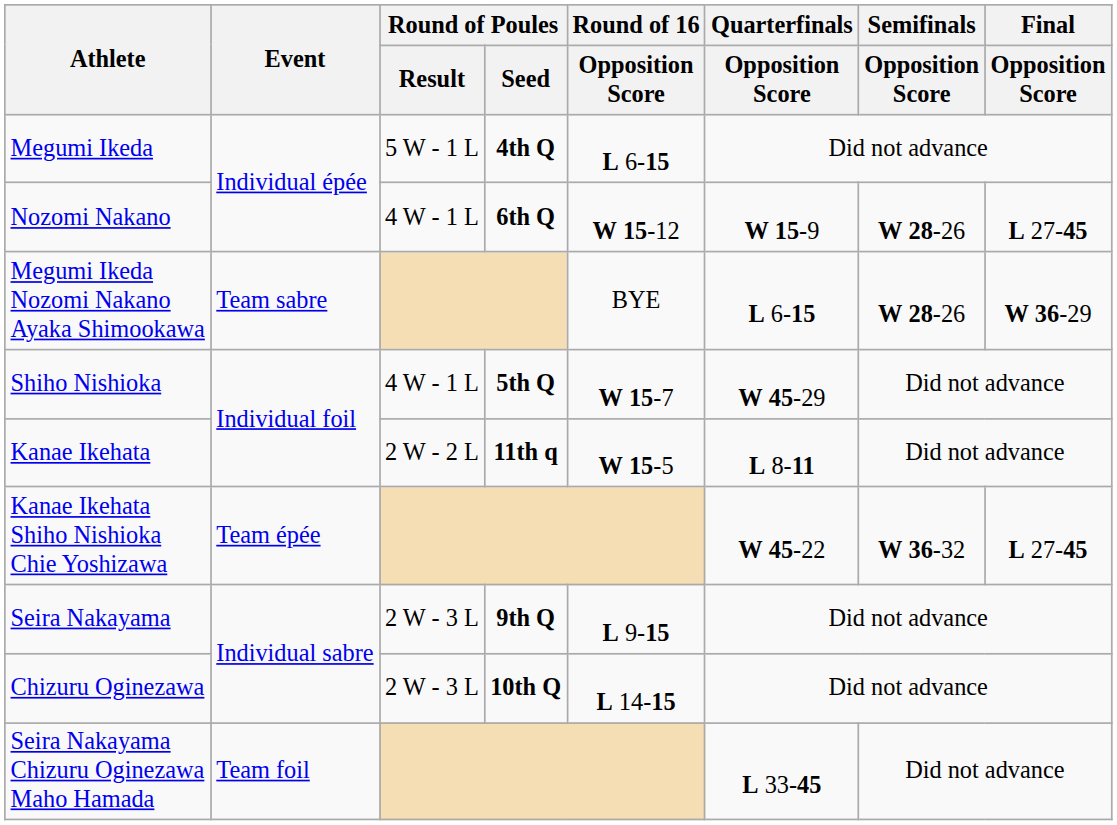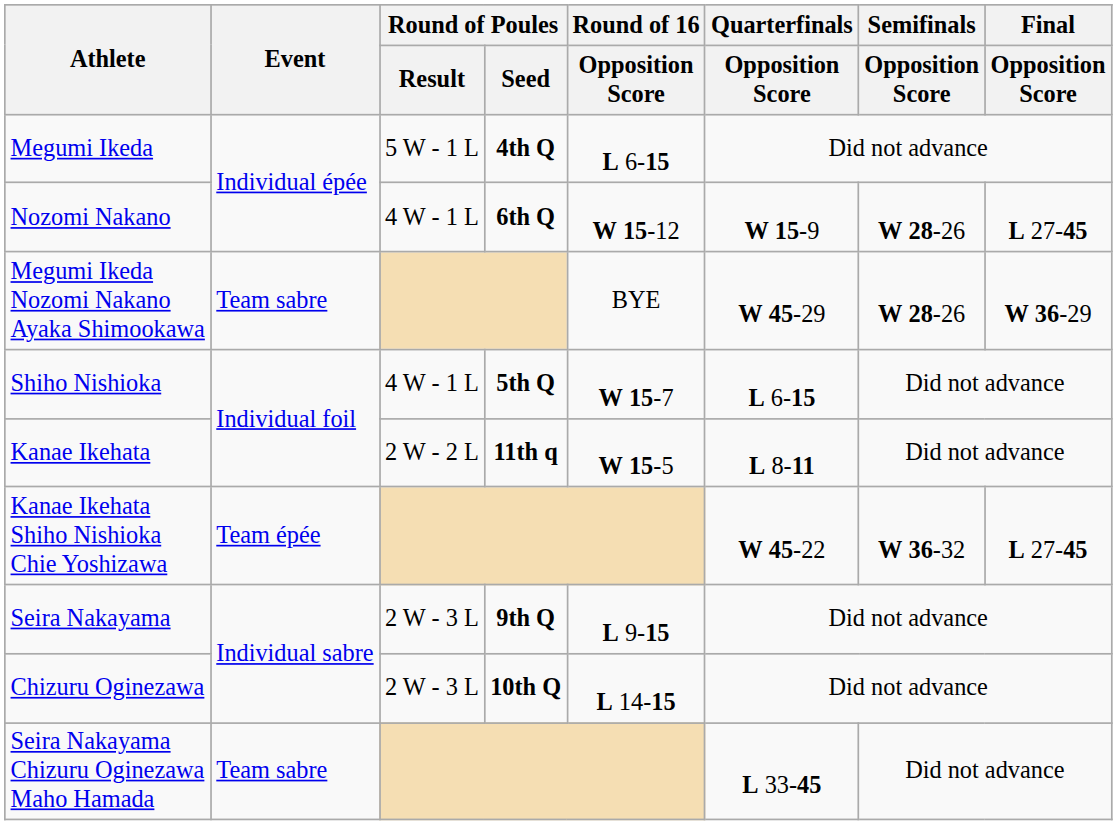 <table class="wikitable" bder="1" style="font-size:90%">
 <tr>
 <th rowspan=2>Athlete</th>
 <th rowspan=2>Event</th>
 <th colspan=2>Round of Poules</th>
 <th>Round of 16</th>
 <th>Quarterfinals</th>
 <th>Semifinals</th>
 <th>Final</th>
 </tr>
 <tr>
 <th>Result</th>
 <th>Seed</th>
 <th>Opposition<br>Score</th>
 <th>Opposition<br>Score</th>
 <th>Opposition<br>Score</th>
 <th>Opposition<br>Score</th>
 </tr>
 <tr>
 <td><a href='#'>Megumi Ikeda</a></td>
 <td rowspan=2><a href='#'>Individual épée</a></td>
 <td align=center>5 W - 1 L</td>
 <td align=center><strong>4th Q</strong></td>
 <td align=center><br><strong>L</strong> 6-<strong>15</strong></td>
 <td style="text-align:center;" colspan="7">Did not advance</td>
 </tr>
 <tr>
 <td><a href='#'>Nozomi Nakano</a></td>
 <td align=center>4 W - 1 L</td>
 <td align=center><strong>6th Q</strong></td>
 <td align=center><br><strong>W</strong> <strong>15</strong>-12</td>
 <td align=center><br><strong>W</strong> <strong>15</strong>-9</td>
 <td align=center><br><strong>W</strong> <strong>28</strong>-26</td>
 <td align=center><br><strong>L</strong> 27-<strong>45</strong><br></td>
 </tr>
 <tr>
 <td><a href='#'>Megumi Ikeda</a><br><a href='#'>Nozomi Nakano</a><br><a href='#'>Ayaka Shimookawa</a></td>
 <td><a href='#'>Team sabre</a></td>
 <td bgcolor=wheat colspan=2></td>
 <td align=center>BYE</td>
-<td align=center><br><strong>L</strong> 6-<strong>15</strong></td>
+<td align=center><br><strong>W</strong> <strong>45</strong>-29</td>
 <td align=center><br><strong>W</strong> <strong>28</strong>-26</td>
 <td align=center><br><strong>W</strong> <strong>36</strong>-29<br></td>
 </tr>
 <tr>
 <td><a href='#'>Shiho Nishioka</a></td>
 <td rowspan=2><a href='#'>Individual foil</a></td>
 <td align=center>4 W - 1 L</td>
 <td align=center><strong>5th Q</strong></td>
 <td align=center><br><strong>W</strong> <strong>15</strong>-7</td>
-<td align=center><br><strong>W</strong> <strong>45</strong>-29</td>
+<td align=center><br><strong>L</strong> 6-<strong>15</strong></td>
 <td style="text-align:center;" colspan="7">Did not advance</td>
 </tr>
 <tr>
 <td><a href='#'>Kanae Ikehata</a></td>
 <td align=center>2 W - 2 L</td>
 <td align=center><strong>11th q</strong></td>
 <td align=center><br><strong>W</strong> <strong>15</strong>-5</td>
 <td align=center><br><strong>L</strong> 8-<strong>11</strong></td>
 <td style="text-align:center;" colspan="7">Did not advance</td>
 </tr>
 <tr>
 <td><a href='#'>Kanae Ikehata</a><br><a href='#'>Shiho Nishioka</a><br><a href='#'>Chie Yoshizawa</a></td>
 <td><a href='#'>Team épée</a></td>
 <td bgcolor=wheat colspan=3></td>
 <td align=center><br><strong>W</strong> <strong>45</strong>-22</td>
 <td align=center><br><strong>W</strong> <strong>36</strong>-32</td>
 <td align=center><br><strong>L</strong> 27-<strong>45</strong><br></td>
 </tr>
 <tr>
 <td><a href='#'>Seira Nakayama</a></td>
 <td rowspan=2><a href='#'>Individual sabre</a></td>
 <td align=center>2 W - 3 L</td>
 <td align=center><strong>9th Q</strong></td>
 <td align=center><br><strong>L</strong> 9-<strong>15</strong></td>
 <td style="text-align:center;" colspan="7">Did not advance</td>
 </tr>
 <tr>
 <td><a href='#'>Chizuru Oginezawa</a></td>
 <td align=center>2 W - 3 L</td>
 <td align=center><strong>10th Q</strong></td>
 <td align=center><br><strong>L</strong> 14-<strong>15</strong></td>
 <td style="text-align:center;" colspan="7">Did not advance</td>
 </tr>
 <tr>
 <td><a href='#'>Seira Nakayama</a><br><a href='#'>Chizuru Oginezawa</a><br><a href='#'>Maho Hamada</a></td>
-<td><a href='#'>Team foil</a></td>
+<td><a href='#'>Team sabre</a></td>
 <td bgcolor=wheat colspan=3></td>
 <td align=center><br><strong>L</strong> 33-<strong>45</strong></td>
 <td style="text-align:center;" colspan="7">Did not advance</td>
 </tr>
 </table>
